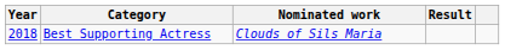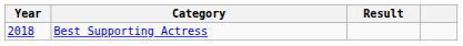 <table class="wikitable" style="width:85%;">
 <tr>
 <th width=5%>Year</th>
 <th style="width:40%;">Category</th>
-<th style="width:40%;">Nominated work</th>
 <th style="width:10%;">Result</th>
 <th width=5%></th>
 </tr>
 <tr>
 <td><a href='#'>2018</a></td>
 <td><a href='#'>Best Supporting Actress</a></td>
-<td><em><a href='#'>Clouds of Sils Maria</a></em></td>
 <td></td>
 <td style="text-align:center;"></td>
 </tr>
 </table>
